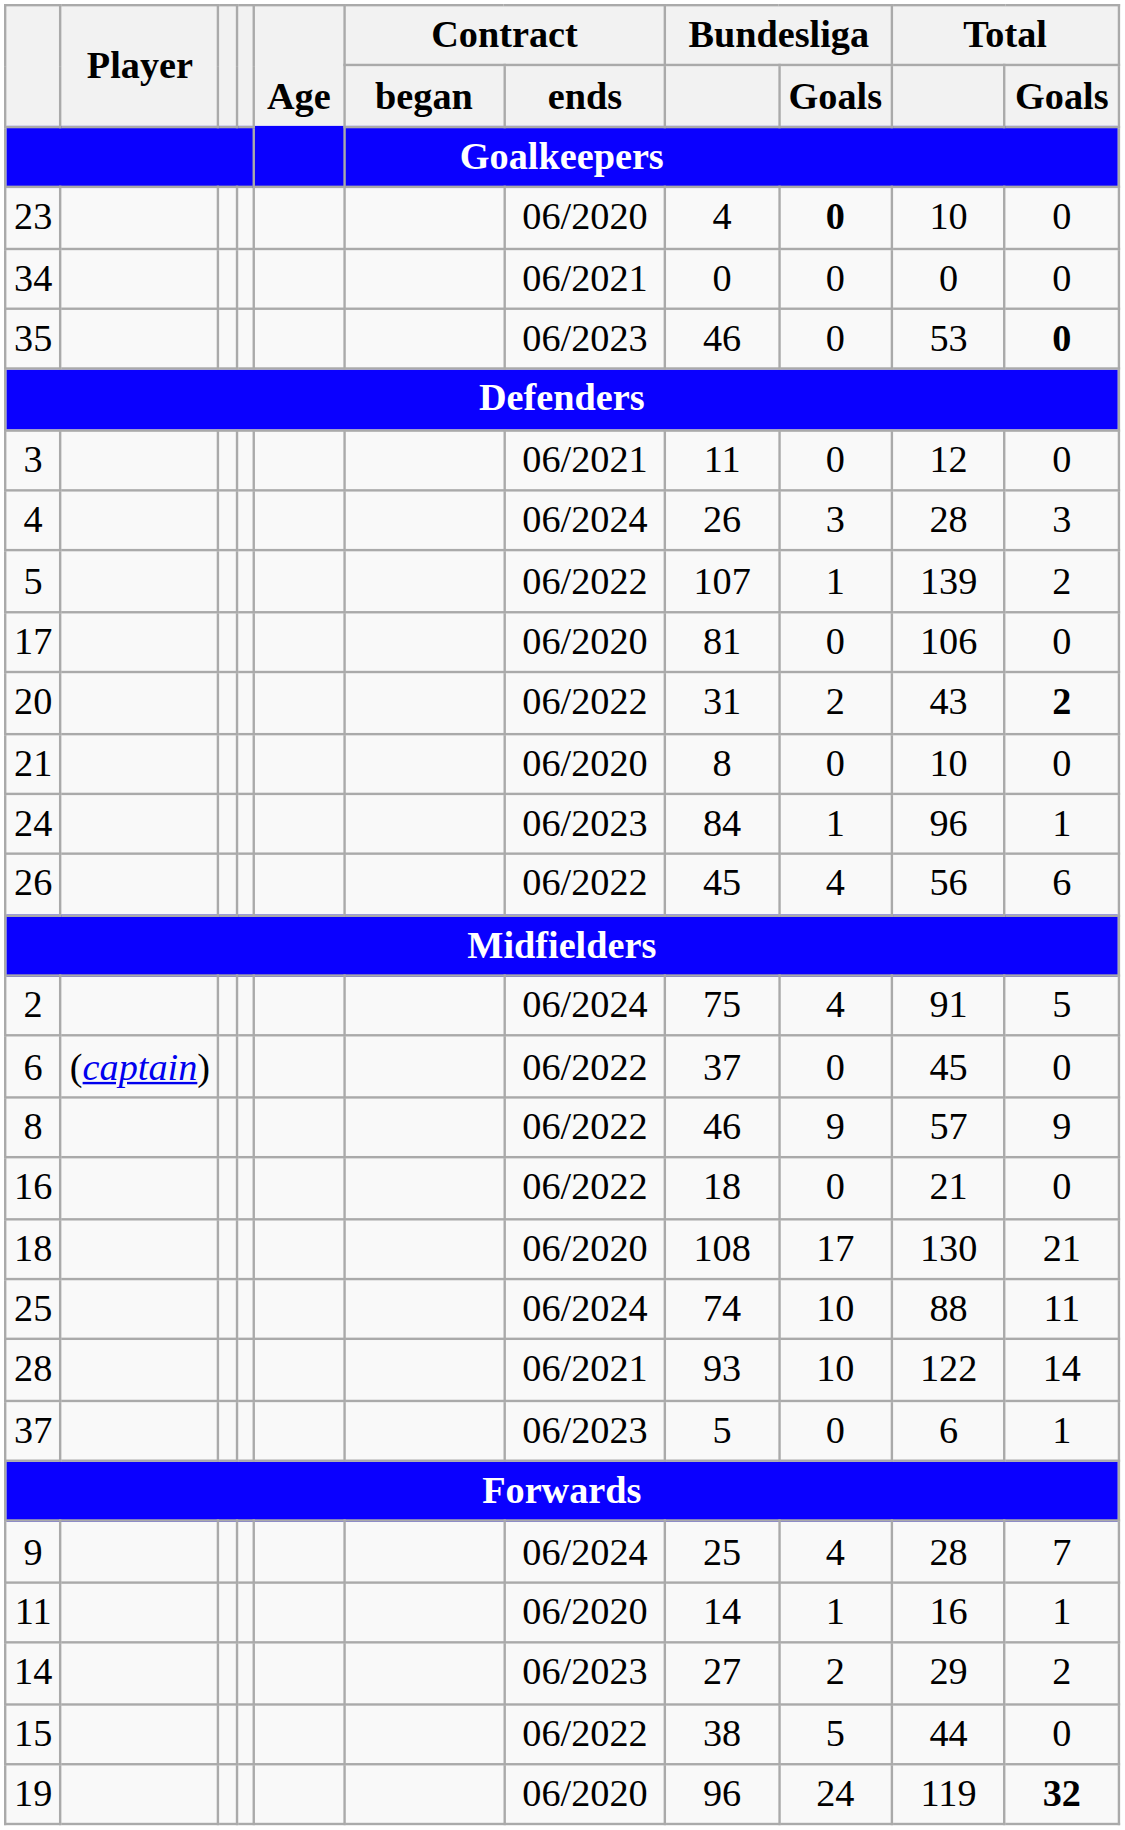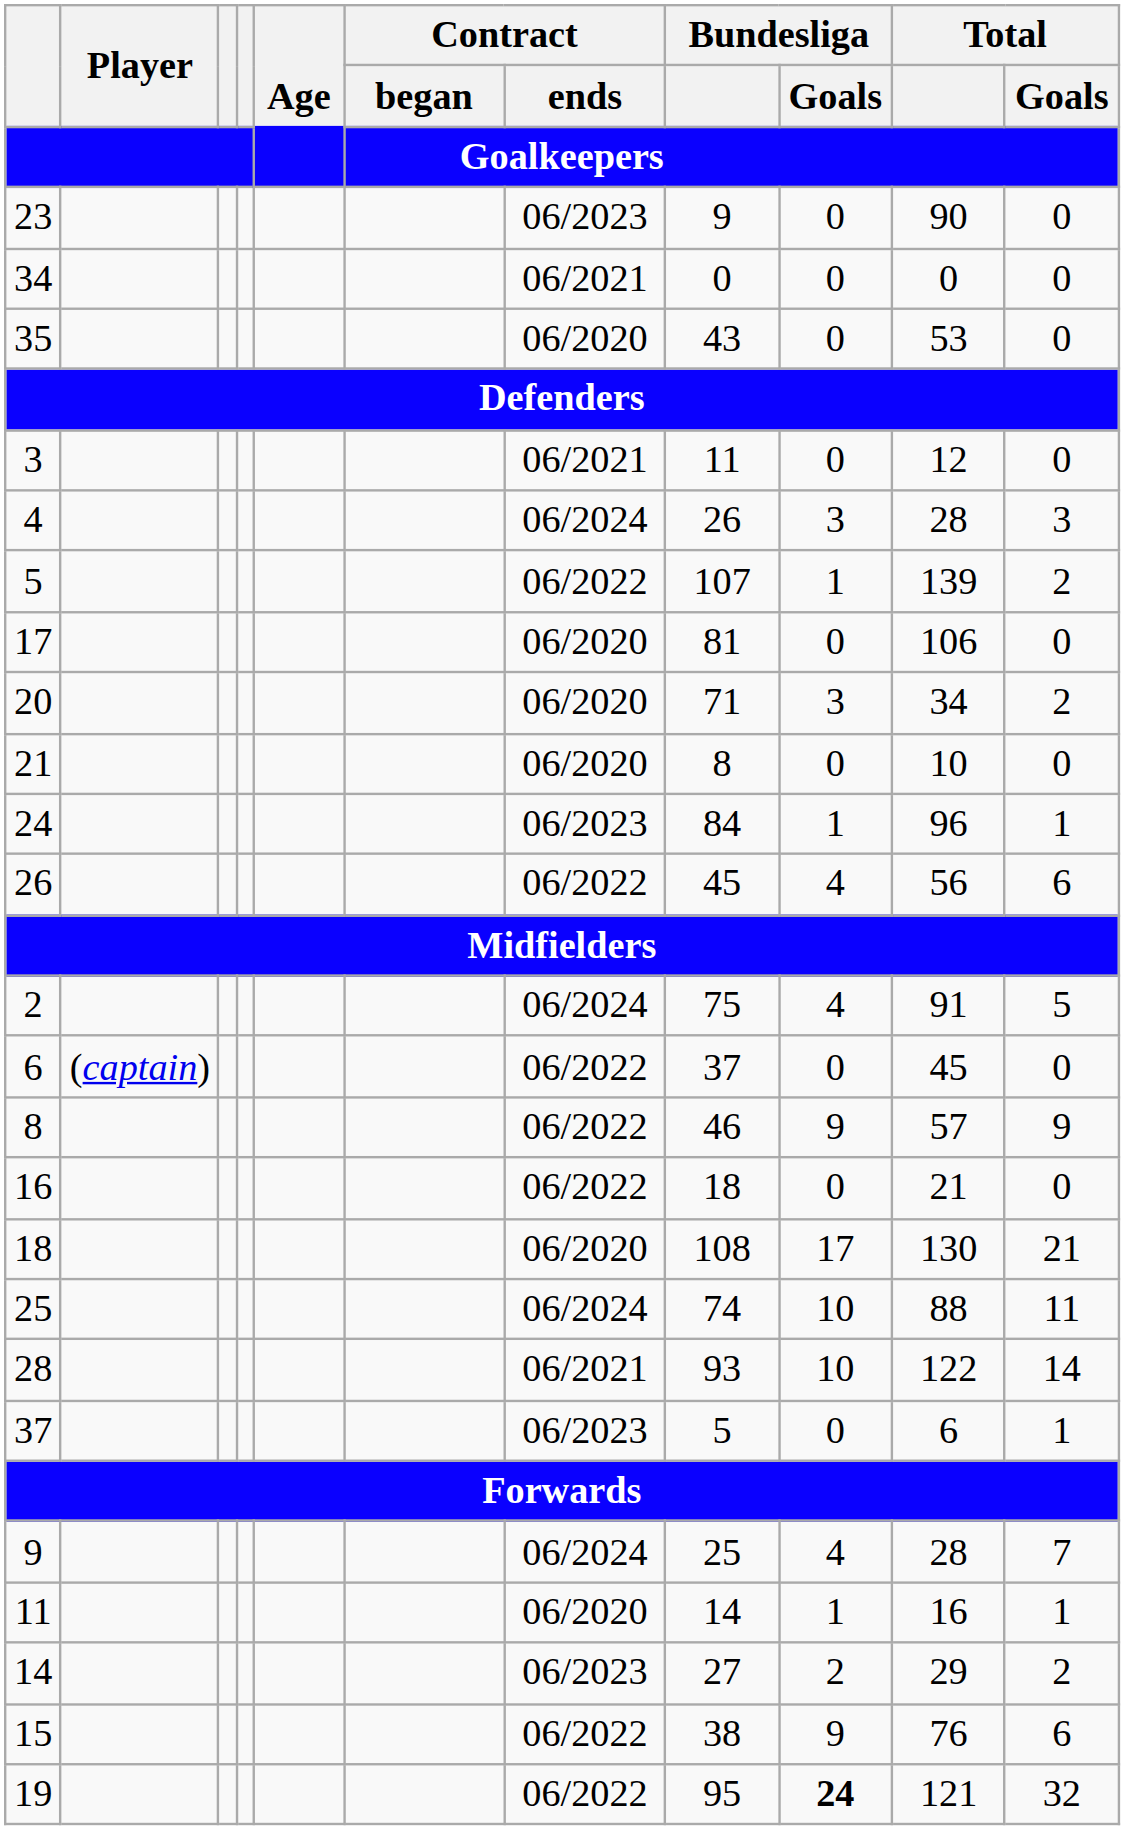 <table class="wikitable nowrap sortable" style="text-align:center">
 <tr>
 <th rowspan="2"></th>
 <th rowspan="2">Player</th>
 <th rowspan="2"></th>
 <th rowspan="2"></th>
 <th rowspan="3" width=30>Age</th>
 <th colspan="2">Contract</th>
 <th colspan="2">Bundesliga</th>
 <th colspan="2">Total</th>
 </tr>
 <tr>
 <th width=60>began</th>
 <th width=60>ends</th>
 <th width=40></th>
 <th width=40>Goals</th>
 <th width=40></th>
 <th width=40>Goals</th>
 </tr>
 <tr class="sortbottom">
 <td colspan="11" style="background:#0a00ff; color:white"><strong>Goalkeepers</strong></td>
 </tr>
 <tr>
 <td>23</td>
 <td align="left"></td>
 <td></td>
 <td></td>
 <td></td>
 <td></td>
-<td>06/2020</td>
-<td>4</td>
-<td><strong>0</strong></td>
-<td>10</td>
+<td>06/2023</td>
+<td>9</td>
+<td>0</td>
+<td>90</td>
 <td>0</td>
 </tr>
 <tr>
 <td>34</td>
 <td align="left"></td>
 <td></td>
 <td></td>
 <td></td>
 <td></td>
 <td>06/2021</td>
 <td>0</td>
 <td>0</td>
 <td>0</td>
 <td>0</td>
 </tr>
 <tr>
 <td>35</td>
 <td align="left"></td>
 <td></td>
 <td></td>
 <td></td>
 <td></td>
-<td>06/2023</td>
-<td>46</td>
+<td>06/2020</td>
+<td>43</td>
 <td>0</td>
 <td>53</td>
-<td><strong>0</strong></td>
+<td>0</td>
 </tr>
 <tr class="sortbottom">
 <td colspan="11" style="background:#0a00ff; color:white"><strong>Defenders</strong></td>
 </tr>
 <tr>
 <td>3</td>
 <td align="left"></td>
 <td></td>
 <td></td>
 <td></td>
 <td></td>
 <td>06/2021</td>
 <td>11</td>
 <td>0</td>
 <td>12</td>
 <td>0</td>
 </tr>
 <tr>
 <td>4</td>
 <td align="left"></td>
 <td></td>
 <td></td>
 <td></td>
 <td></td>
 <td>06/2024</td>
 <td>26</td>
 <td>3</td>
 <td>28</td>
 <td>3</td>
 </tr>
 <tr>
 <td>5</td>
 <td align="left"></td>
 <td></td>
 <td></td>
 <td></td>
 <td></td>
 <td>06/2022</td>
 <td>107</td>
 <td>1</td>
 <td>139</td>
 <td>2</td>
 </tr>
 <tr>
 <td>17</td>
 <td align="left"></td>
 <td></td>
 <td></td>
 <td></td>
 <td></td>
 <td>06/2020</td>
 <td>81</td>
 <td>0</td>
 <td>106</td>
 <td>0</td>
 </tr>
 <tr>
 <td>20</td>
 <td align="left"></td>
 <td></td>
 <td></td>
 <td></td>
 <td></td>
-<td>06/2022</td>
-<td>31</td>
+<td>06/2020</td>
+<td>71</td>
+<td>3</td>
+<td>34</td>
 <td>2</td>
-<td>43</td>
-<td><strong>2</strong></td>
 </tr>
 <tr>
 <td>21</td>
 <td align="left"></td>
 <td></td>
 <td></td>
 <td></td>
 <td></td>
 <td>06/2020</td>
 <td>8</td>
 <td>0</td>
 <td>10</td>
 <td>0</td>
 </tr>
 <tr>
 <td>24</td>
 <td align="left"></td>
 <td></td>
 <td></td>
 <td></td>
 <td></td>
 <td>06/2023</td>
 <td>84</td>
 <td>1</td>
 <td>96</td>
 <td>1</td>
 </tr>
 <tr>
 <td>26</td>
 <td align="left"></td>
 <td></td>
 <td></td>
 <td></td>
 <td></td>
 <td>06/2022</td>
 <td>45</td>
 <td>4</td>
 <td>56</td>
 <td>6</td>
 </tr>
 <tr class="sortbottom">
 <td colspan="11" style="background:#0a00ff; color:white"><strong>Midfielders</strong></td>
 </tr>
 <tr>
 <td>2</td>
 <td align="left"></td>
 <td></td>
 <td></td>
 <td></td>
 <td></td>
 <td>06/2024</td>
 <td>75</td>
 <td>4</td>
 <td>91</td>
 <td>5</td>
 </tr>
 <tr>
 <td>6</td>
 <td align="left"> (<em><a href='#'>captain</a></em>)</td>
 <td></td>
 <td></td>
 <td></td>
 <td></td>
 <td>06/2022</td>
 <td>37</td>
 <td>0</td>
 <td>45</td>
 <td>0</td>
 </tr>
 <tr>
 <td>8</td>
 <td align="left"></td>
 <td></td>
 <td></td>
 <td></td>
 <td></td>
 <td>06/2022</td>
 <td>46</td>
 <td>9</td>
 <td>57</td>
 <td>9</td>
 </tr>
 <tr>
 <td>16</td>
 <td align="left"></td>
 <td></td>
 <td></td>
 <td></td>
 <td></td>
 <td>06/2022</td>
 <td>18</td>
 <td>0</td>
 <td>21</td>
 <td>0</td>
 </tr>
 <tr>
 <td>18</td>
 <td align="left"></td>
 <td></td>
 <td></td>
 <td></td>
 <td></td>
 <td>06/2020</td>
 <td>108</td>
 <td>17</td>
 <td>130</td>
 <td>21</td>
 </tr>
 <tr>
 <td>25</td>
 <td align="left"></td>
 <td></td>
 <td></td>
 <td></td>
 <td></td>
 <td>06/2024</td>
 <td>74</td>
 <td>10</td>
 <td>88</td>
 <td>11</td>
 </tr>
 <tr>
 <td>28</td>
 <td align="left"></td>
 <td></td>
 <td></td>
 <td></td>
 <td></td>
 <td>06/2021</td>
 <td>93</td>
 <td>10</td>
 <td>122</td>
 <td>14</td>
 </tr>
 <tr>
 <td>37</td>
 <td align="left"></td>
 <td></td>
 <td></td>
 <td></td>
 <td></td>
 <td>06/2023</td>
 <td>5</td>
 <td>0</td>
 <td>6</td>
 <td>1</td>
 </tr>
 <tr class="sortbottom">
 <td colspan="11" style="background:#0a00ff; color:white"><strong>Forwards</strong></td>
 </tr>
 <tr>
 <td>9</td>
 <td align="left"></td>
 <td></td>
 <td></td>
 <td></td>
 <td></td>
 <td>06/2024</td>
 <td>25</td>
 <td>4</td>
 <td>28</td>
 <td>7</td>
 </tr>
 <tr>
 <td>11</td>
 <td align="left"></td>
 <td></td>
 <td></td>
 <td></td>
 <td></td>
 <td>06/2020</td>
 <td>14</td>
 <td>1</td>
 <td>16</td>
 <td>1</td>
 </tr>
 <tr>
 <td>14</td>
 <td align="left"></td>
 <td></td>
 <td></td>
 <td></td>
 <td></td>
 <td>06/2023</td>
 <td>27</td>
 <td>2</td>
 <td>29</td>
 <td>2</td>
 </tr>
 <tr>
 <td>15</td>
 <td align="left"></td>
 <td></td>
 <td></td>
 <td></td>
 <td></td>
 <td>06/2022</td>
 <td>38</td>
-<td>5</td>
-<td>44</td>
-<td>0</td>
+<td>9</td>
+<td>76</td>
+<td>6</td>
 </tr>
 <tr>
 <td>19</td>
 <td align="left"></td>
 <td></td>
 <td></td>
 <td></td>
 <td></td>
-<td>06/2020</td>
-<td>96</td>
-<td>24</td>
-<td>119</td>
-<td><strong>32</strong></td>
+<td>06/2022</td>
+<td>95</td>
+<td><strong>24</strong></td>
+<td>121</td>
+<td>32</td>
 </tr>
 </table>
